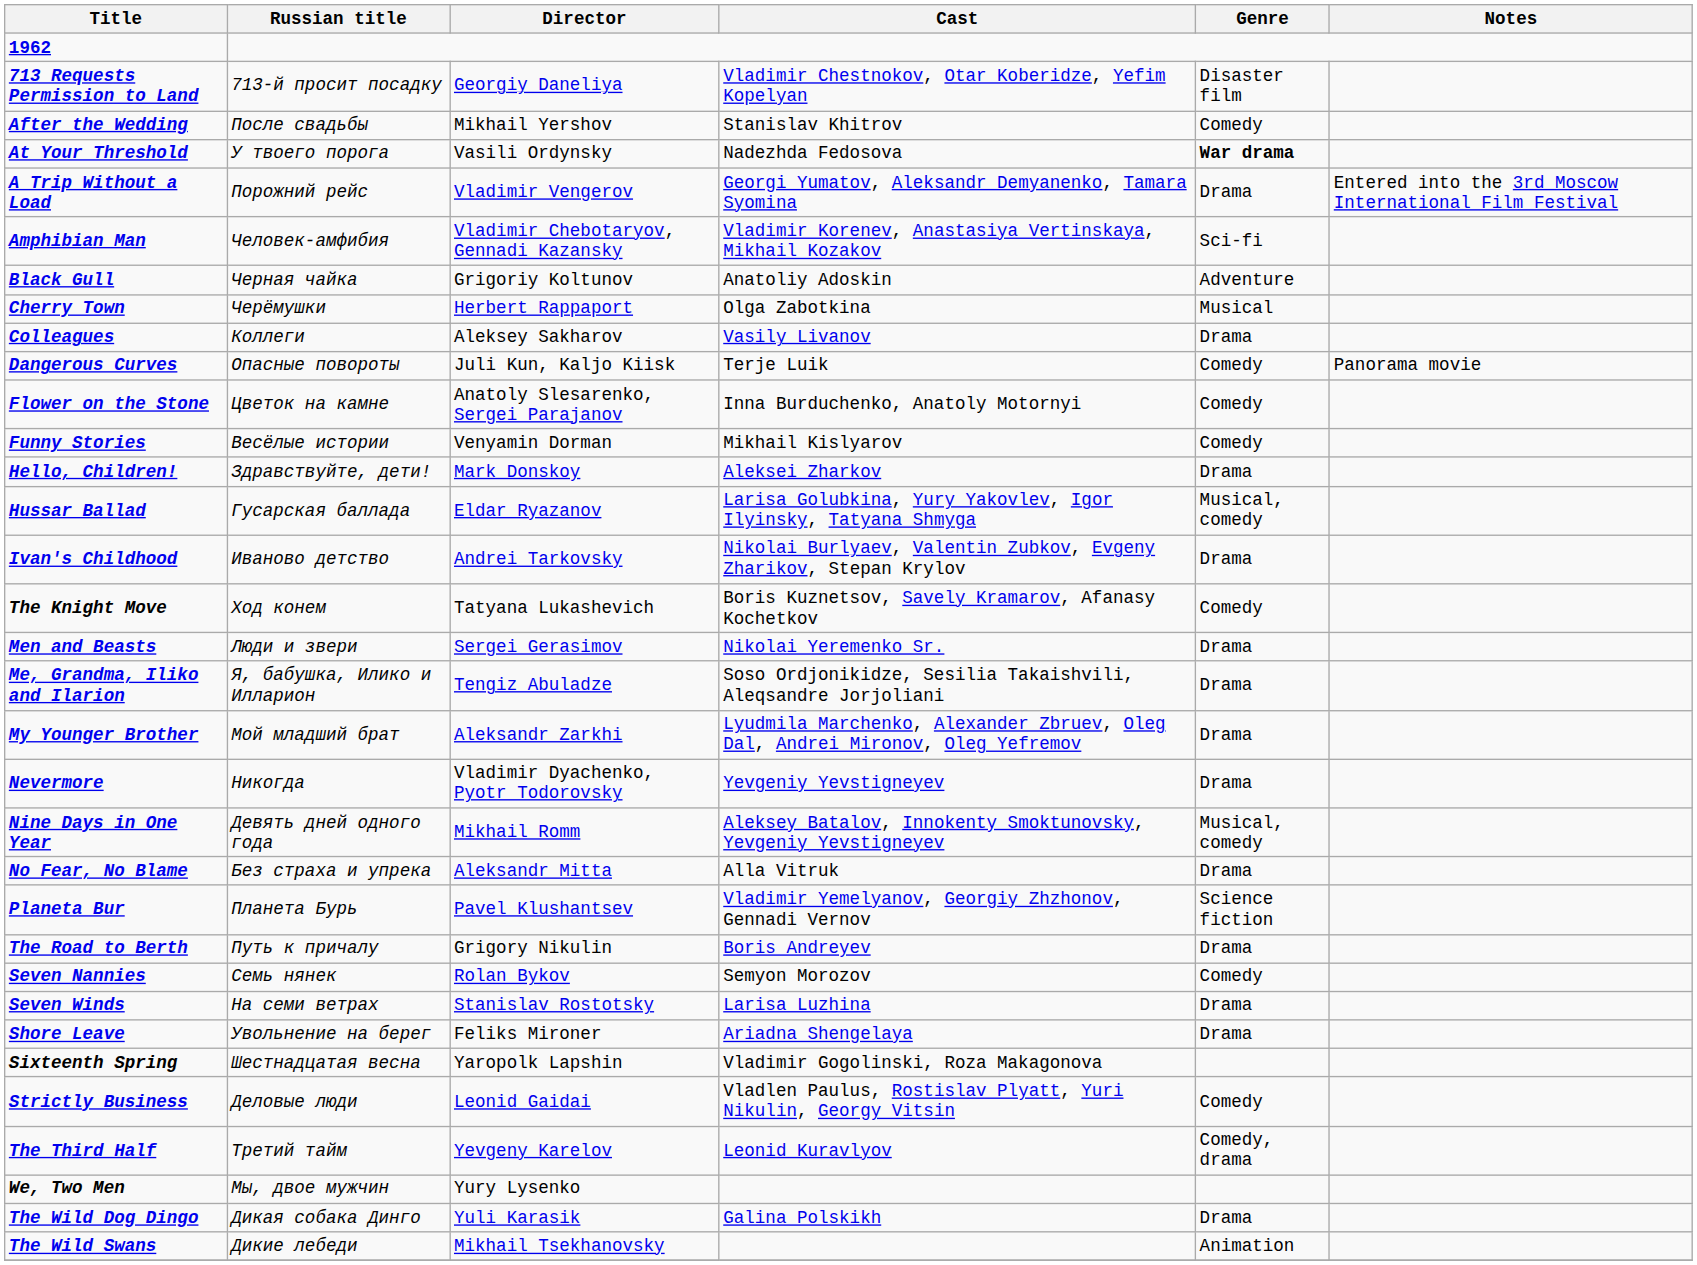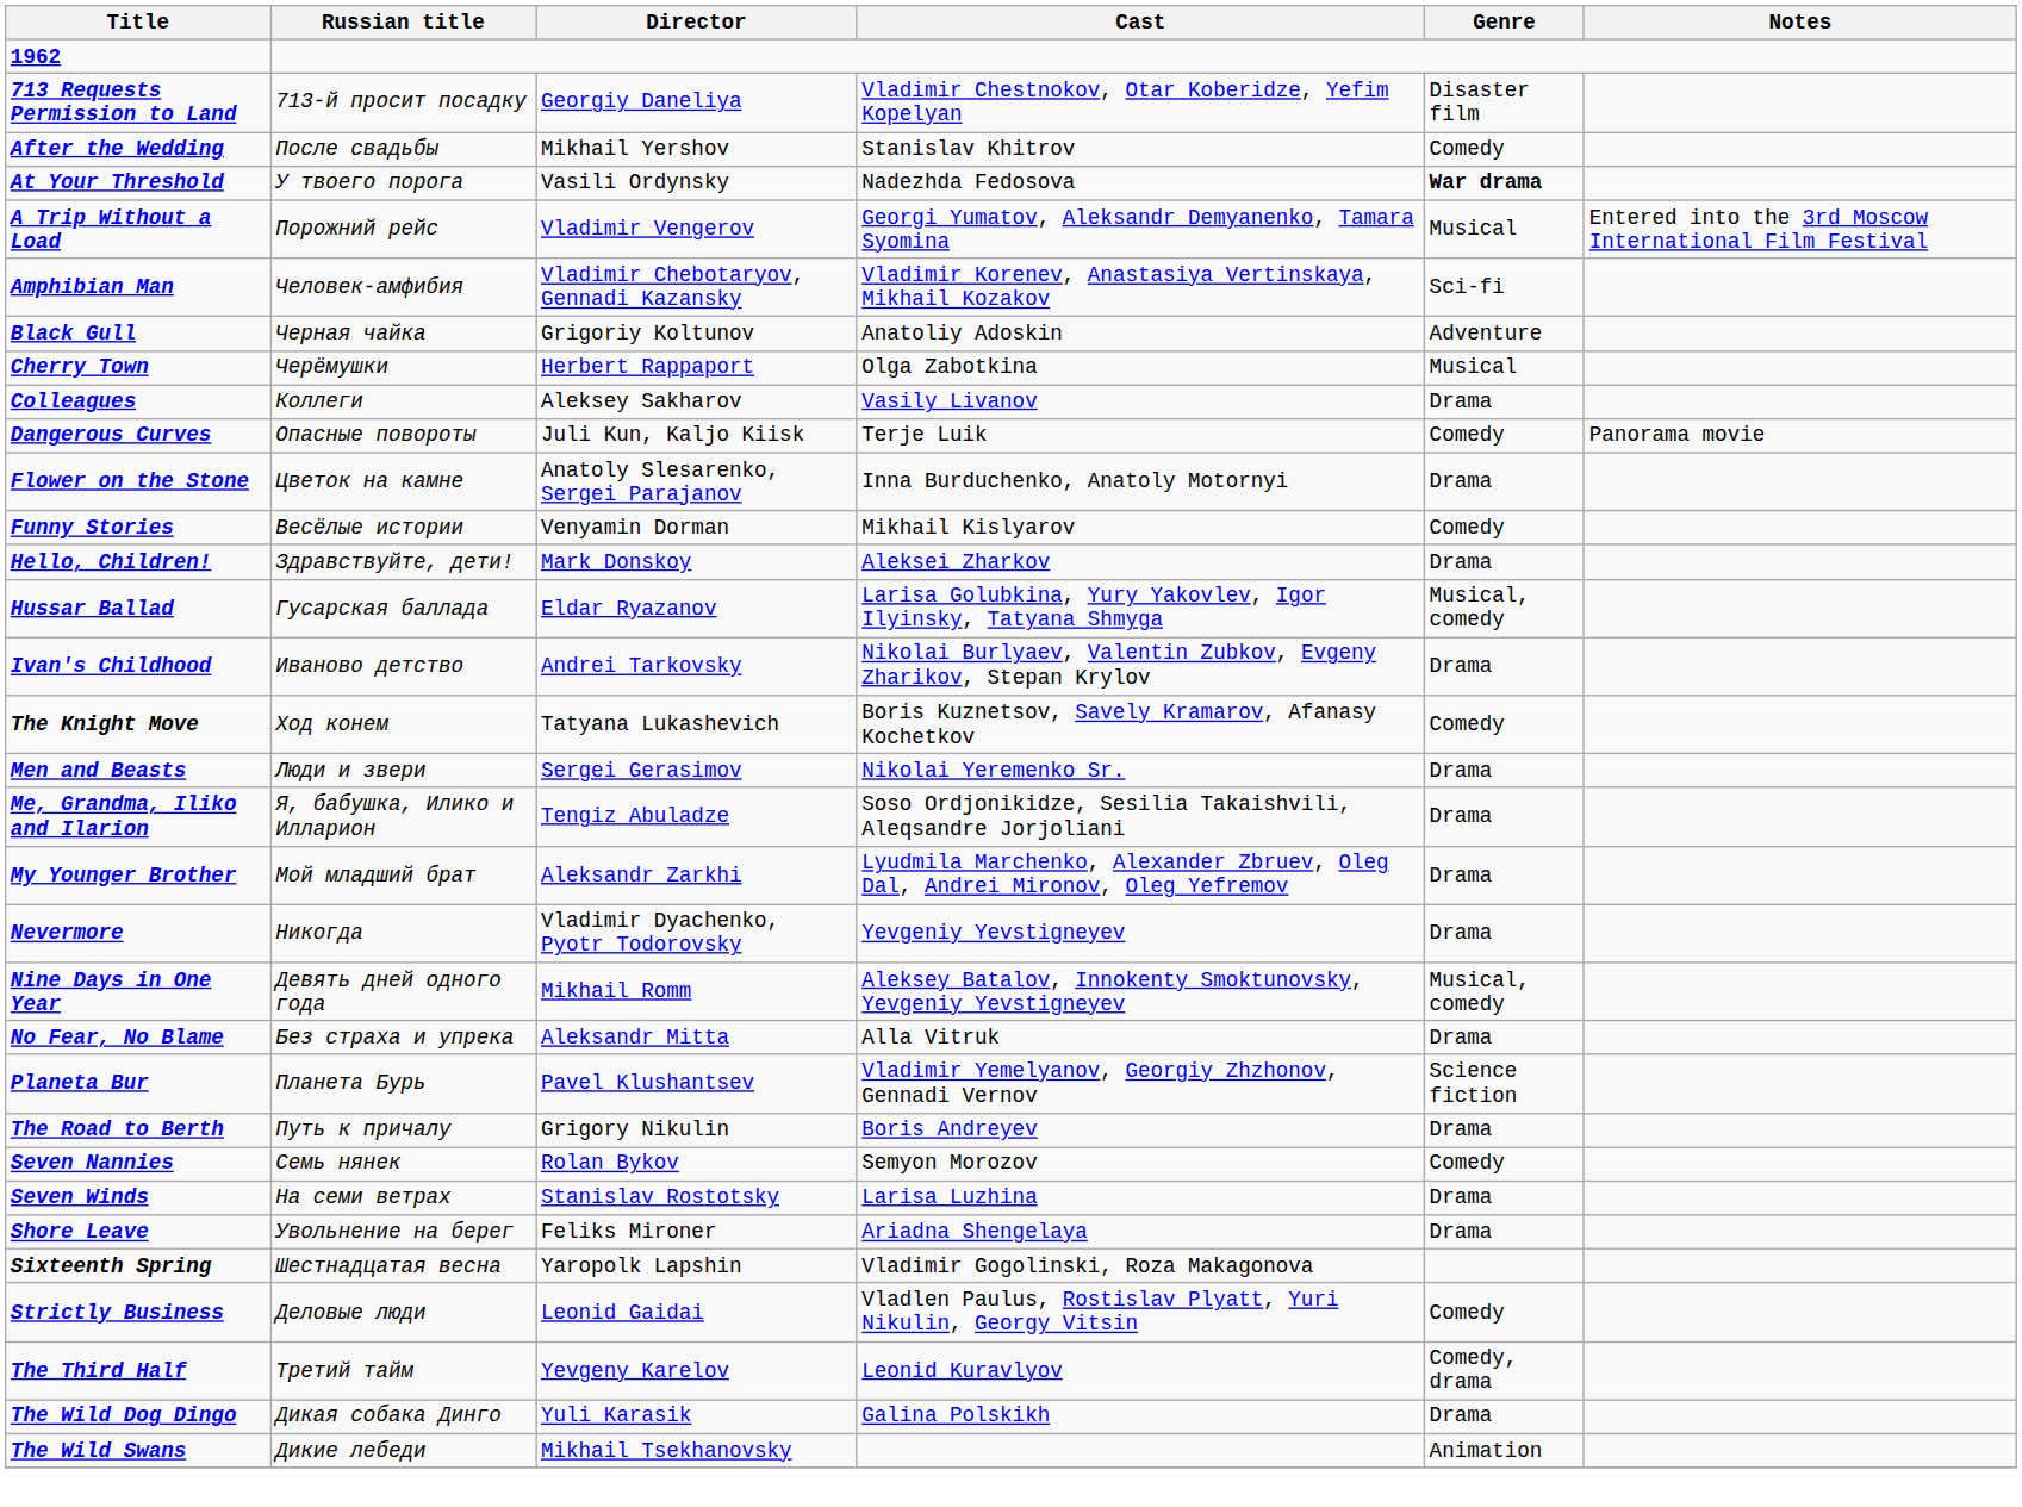 <table class="wikitable">
 <tr>
 <th>Title</th>
 <th>Russian title</th>
 <th>Director</th>
 <th>Cast</th>
 <th>Genre</th>
 <th>Notes</th>
 </tr>
 <tr>
 <td><strong><a href='#'>1962</a></strong></td>
 </tr>
 <tr>
 <td><strong><em><a href='#'>713 Requests Permission to Land</a></em></strong></td>
 <td><em>713-й просит посадку</em></td>
 <td><a href='#'>Georgiy Daneliya</a></td>
 <td><a href='#'>Vladimir Chestnokov</a>, <a href='#'>Otar Koberidze</a>, <a href='#'>Yefim Kopelyan</a></td>
 <td>Disaster film</td>
 <td></td>
 </tr>
 <tr>
 <td><strong><em><a href='#'>After the Wedding</a></em></strong></td>
 <td><em>После свадьбы</em></td>
 <td>Mikhail Yershov</td>
 <td>Stanislav Khitrov</td>
 <td>Comedy</td>
 <td></td>
 </tr>
 <tr>
 <td><strong><em><a href='#'>At Your Threshold</a></em></strong></td>
 <td><em>У твоего порога</em></td>
 <td>Vasili Ordynsky</td>
 <td>Nadezhda Fedosova</td>
 <td><strong>War drama</strong></td>
 <td></td>
 </tr>
 <tr>
 <td><strong><em><a href='#'>A Trip Without a Load</a></em></strong></td>
 <td><em>Порожний рейс</em></td>
 <td><a href='#'>Vladimir Vengerov</a></td>
 <td><a href='#'>Georgi Yumatov</a>, <a href='#'>Aleksandr Demyanenko</a>, <a href='#'>Tamara Syomina</a></td>
-<td>Drama</td>
+<td>Musical</td>
 <td>Entered into the <a href='#'>3rd Moscow International Film Festival</a></td>
 </tr>
 <tr>
 <td><strong><em><a href='#'>Amphibian Man</a></em></strong></td>
 <td><em>Человек-амфибия</em></td>
 <td><a href='#'>Vladimir Chebotaryov</a>, <a href='#'>Gennadi Kazansky</a></td>
 <td><a href='#'>Vladimir Korenev</a>, <a href='#'>Anastasiya Vertinskaya</a>, <a href='#'>Mikhail Kozakov</a></td>
 <td>Sci-fi</td>
 <td></td>
 </tr>
 <tr>
 <td><strong><em><a href='#'>Black Gull</a></em></strong></td>
 <td><em>Черная чайка</em></td>
 <td>Grigoriy Koltunov</td>
 <td>Anatoliy Adoskin</td>
 <td>Adventure</td>
 <td></td>
 </tr>
 <tr>
 <td><strong><em><a href='#'>Cherry Town</a></em></strong></td>
 <td><em>Черёмушки</em></td>
 <td><a href='#'>Herbert Rappaport</a></td>
 <td>Olga Zabotkina</td>
 <td>Musical</td>
 <td></td>
 </tr>
 <tr>
 <td><strong><em><a href='#'>Colleagues</a></em></strong></td>
 <td><em>Коллеги</em></td>
 <td>Aleksey Sakharov</td>
 <td><a href='#'>Vasily Livanov</a></td>
 <td>Drama</td>
 <td></td>
 </tr>
 <tr>
 <td><strong><em><a href='#'>Dangerous Curves</a></em></strong></td>
 <td><em>Опасные повороты</em></td>
 <td>Juli Kun, Kaljo Kiisk</td>
 <td>Terje Luik</td>
 <td>Comedy</td>
 <td>Panorama movie</td>
 </tr>
 <tr>
 <td><strong><em><a href='#'>Flower on the Stone</a></em></strong></td>
 <td><em>Цветок на камне</em></td>
 <td>Anatoly Slesarenko, <a href='#'>Sergei Parajanov</a></td>
 <td>Inna Burduchenko, Anatoly Motornyi</td>
-<td>Comedy</td>
+<td>Drama</td>
 <td></td>
 </tr>
 <tr>
 <td><strong><em><a href='#'>Funny Stories</a></em></strong></td>
 <td><em>Весёлые истории</em></td>
 <td>Venyamin Dorman</td>
 <td>Mikhail Kislyarov</td>
 <td>Comedy</td>
 <td></td>
 </tr>
 <tr>
 <td><strong><em><a href='#'>Hello, Children!</a></em></strong></td>
 <td><em>Здравствуйте, дети!</em></td>
 <td><a href='#'>Mark Donskoy</a></td>
 <td><a href='#'>Aleksei Zharkov</a></td>
 <td>Drama</td>
 <td></td>
 </tr>
 <tr>
 <td><strong><em><a href='#'>Hussar Ballad</a></em></strong></td>
 <td><em>Гусарская баллада</em></td>
 <td><a href='#'>Eldar Ryazanov</a></td>
 <td><a href='#'>Larisa Golubkina</a>, <a href='#'>Yury Yakovlev</a>, <a href='#'>Igor Ilyinsky</a>, <a href='#'>Tatyana Shmyga</a></td>
 <td>Musical, comedy</td>
 <td></td>
 </tr>
 <tr>
 <td><strong><em><a href='#'>Ivan's Childhood</a></em></strong></td>
 <td><em>Иваново детство</em></td>
 <td><a href='#'>Andrei Tarkovsky</a></td>
 <td><a href='#'>Nikolai Burlyaev</a>, <a href='#'>Valentin Zubkov</a>, <a href='#'>Evgeny Zharikov</a>, Stepan Krylov</td>
 <td>Drama</td>
 <td></td>
 </tr>
 <tr>
 <td><strong><em>The Knight Move</em></strong></td>
 <td><em>Ход конем</em></td>
 <td>Tatyana Lukashevich</td>
 <td>Boris Kuznetsov, <a href='#'>Savely Kramarov</a>, Afanasy Kochetkov</td>
 <td>Comedy</td>
 <td></td>
 </tr>
 <tr>
 <td><strong><em><a href='#'>Men and Beasts</a></em></strong></td>
 <td><em>Люди и звери</em></td>
 <td><a href='#'>Sergei Gerasimov</a></td>
 <td><a href='#'>Nikolai Yeremenko Sr.</a></td>
 <td>Drama</td>
 <td></td>
 </tr>
 <tr>
 <td><strong><em><a href='#'>Me, Grandma, Iliko and Ilarion</a></em></strong></td>
 <td><em>Я, бабушка, Илико и Илларион</em></td>
 <td><a href='#'>Tengiz Abuladze</a></td>
 <td>Soso Ordjonikidze, Sesilia Takaishvili, Aleqsandre Jorjoliani</td>
 <td>Drama</td>
 <td></td>
 </tr>
 <tr>
 <td><strong><em><a href='#'>My Younger Brother</a></em></strong></td>
 <td><em>Мой младший брат</em></td>
 <td><a href='#'>Aleksandr Zarkhi</a></td>
 <td><a href='#'>Lyudmila Marchenko</a>, <a href='#'>Alexander Zbruev</a>, <a href='#'>Oleg Dal</a>, <a href='#'>Andrei Mironov</a>, <a href='#'>Oleg Yefremov</a></td>
 <td>Drama</td>
 <td></td>
 </tr>
 <tr>
 <td><strong><em><a href='#'>Nevermore</a></em></strong></td>
 <td><em>Никогда</em></td>
 <td>Vladimir Dyachenko, <a href='#'>Pyotr Todorovsky</a></td>
 <td><a href='#'>Yevgeniy Yevstigneyev</a></td>
 <td>Drama</td>
 <td></td>
 </tr>
 <tr>
 <td><strong><em><a href='#'>Nine Days in One Year</a></em></strong></td>
 <td><em>Девять дней одного года</em></td>
 <td><a href='#'>Mikhail Romm</a></td>
 <td><a href='#'>Aleksey Batalov</a>, <a href='#'>Innokenty Smoktunovsky</a>, <a href='#'>Yevgeniy Yevstigneyev</a></td>
 <td>Musical, comedy</td>
 <td></td>
 </tr>
 <tr>
 <td><strong><em><a href='#'>No Fear, No Blame</a></em></strong></td>
 <td><em>Без страха и упрека</em></td>
 <td><a href='#'>Aleksandr Mitta</a></td>
 <td>Alla Vitruk</td>
 <td>Drama</td>
 <td></td>
 </tr>
 <tr>
 <td><strong><em><a href='#'>Planeta Bur</a></em></strong></td>
 <td><em>Планета Бурь</em></td>
 <td><a href='#'>Pavel Klushantsev</a></td>
 <td><a href='#'>Vladimir Yemelyanov</a>, <a href='#'>Georgiy Zhzhonov</a>, Gennadi Vernov</td>
 <td>Science fiction</td>
 <td></td>
 </tr>
 <tr>
 <td><strong><em><a href='#'>The Road to Berth</a></em></strong></td>
 <td><em>Путь к причалу</em></td>
 <td>Grigory Nikulin</td>
 <td><a href='#'>Boris Andreyev</a></td>
 <td>Drama</td>
 <td></td>
 </tr>
 <tr>
 <td><strong><em><a href='#'>Seven Nannies</a></em></strong></td>
 <td><em>Семь нянек</em></td>
 <td><a href='#'>Rolan Bykov</a></td>
 <td>Semyon Morozov</td>
 <td>Comedy</td>
 <td></td>
 </tr>
 <tr>
 <td><strong><em><a href='#'>Seven Winds</a></em></strong></td>
 <td><em>На семи ветрах</em></td>
 <td><a href='#'>Stanislav Rostotsky</a></td>
 <td><a href='#'>Larisa Luzhina</a></td>
 <td>Drama</td>
 <td></td>
 </tr>
 <tr>
 <td><strong><em><a href='#'>Shore Leave</a></em></strong></td>
 <td><em>Увольнение на берег</em></td>
 <td>Feliks Mironer</td>
 <td><a href='#'>Ariadna Shengelaya</a></td>
 <td>Drama</td>
 <td></td>
 </tr>
 <tr>
 <td><strong><em>Sixteenth Spring</em></strong></td>
 <td><em>Шестнадцатая весна</em></td>
 <td>Yaropolk Lapshin</td>
 <td>Vladimir Gogolinski, Roza Makagonova</td>
 <td></td>
 <td></td>
 </tr>
 <tr>
 <td><strong><em><a href='#'>Strictly Business</a></em></strong></td>
 <td><em>Деловые люди</em></td>
 <td><a href='#'>Leonid Gaidai</a></td>
 <td>Vladlen Paulus, <a href='#'>Rostislav Plyatt</a>, <a href='#'>Yuri Nikulin</a>, <a href='#'>Georgy Vitsin</a></td>
 <td>Comedy</td>
 <td></td>
 </tr>
 <tr>
 <td><strong><em><a href='#'>The Third Half</a></em></strong></td>
 <td><em>Третий тайм</em></td>
 <td><a href='#'>Yevgeny Karelov</a></td>
 <td><a href='#'>Leonid Kuravlyov</a></td>
 <td>Comedy, drama</td>
 <td></td>
 </tr>
 <tr>
-<td><strong><em>We, Two Men</em></strong></td>
-<td><em>Мы, двое мужчин</em></td>
-<td>Yury Lysenko</td>
-<td></td>
-<td></td>
-<td></td>
-</tr>
-<tr>
 <td><strong><em><a href='#'>The Wild Dog Dingo</a></em></strong></td>
 <td><em>Дикая собака Динго</em></td>
 <td><a href='#'>Yuli Karasik</a></td>
 <td><a href='#'>Galina Polskikh</a></td>
 <td>Drama</td>
 <td></td>
 </tr>
 <tr>
 <td><strong><em><a href='#'>The Wild Swans</a></em></strong></td>
 <td><em>Дикие лебеди</em></td>
 <td><a href='#'>Mikhail Tsekhanovsky</a></td>
 <td></td>
 <td>Animation</td>
 <td></td>
 </tr>
 <tr>
 </tr>
 </table>
